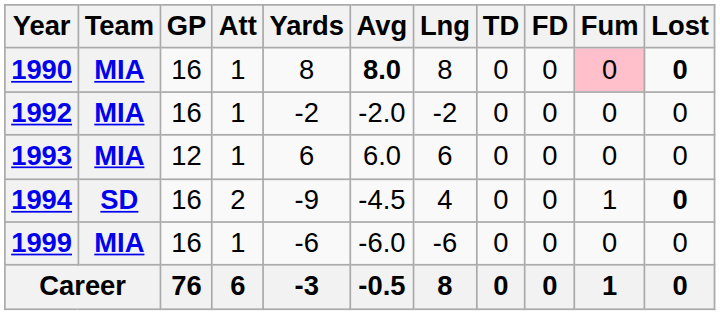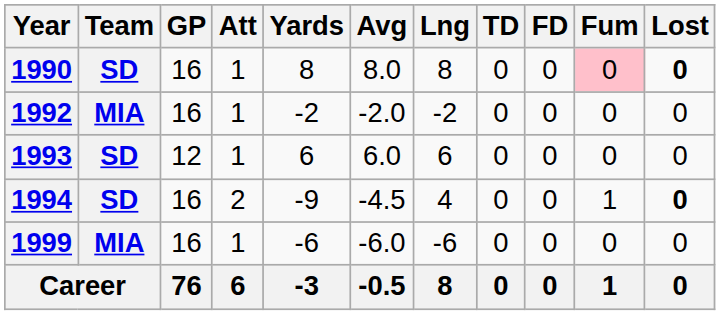 <table class="wikitable" style="text-align: center;">
 <tr>
 <th>Year</th>
 <th>Team</th>
 <th>GP</th>
 <th>Att</th>
 <th>Yards</th>
 <th>Avg</th>
 <th>Lng</th>
 <th>TD</th>
 <th>FD</th>
 <th>Fum</th>
 <th>Lost</th>
 </tr>
 <tr>
 <th><a href='#'>1990</a></th>
-<th><a href='#'>MIA</a></th>
+<th><a href='#'>SD</a></th>
 <td>16</td>
 <td>1</td>
 <td>8</td>
-<td><strong>8.0</strong></td>
+<td>8.0</td>
 <td>8</td>
 <td>0</td>
 <td>0</td>
 <td style="background: pink;">0</td>
 <td><strong>0</strong></td>
 </tr>
 <tr>
 <th><a href='#'>1992</a></th>
 <th><a href='#'>MIA</a></th>
 <td>16</td>
 <td>1</td>
 <td>-2</td>
 <td>-2.0</td>
 <td>-2</td>
 <td>0</td>
 <td>0</td>
 <td>0</td>
 <td>0</td>
 </tr>
 <tr>
 <th><a href='#'>1993</a></th>
-<th><a href='#'>MIA</a></th>
+<th><a href='#'>SD</a></th>
 <td>12</td>
 <td>1</td>
 <td>6</td>
 <td>6.0</td>
 <td>6</td>
 <td>0</td>
 <td>0</td>
 <td>0</td>
 <td>0</td>
 </tr>
 <tr>
 <th><a href='#'>1994</a></th>
 <th><a href='#'>SD</a></th>
 <td>16</td>
 <td>2</td>
 <td>-9</td>
 <td>-4.5</td>
 <td>4</td>
 <td>0</td>
 <td>0</td>
 <td>1</td>
 <td><strong>0</strong></td>
 </tr>
 <tr>
 <th><a href='#'>1999</a></th>
 <th><a href='#'>MIA</a></th>
 <td>16</td>
 <td>1</td>
 <td>-6</td>
 <td>-6.0</td>
 <td>-6</td>
 <td>0</td>
 <td>0</td>
 <td>0</td>
 <td>0</td>
 </tr>
 <tr>
 <th colspan="2">Career</th>
 <th>76</th>
 <th>6</th>
 <th>-3</th>
 <th>-0.5</th>
 <th>8</th>
 <th>0</th>
 <th>0</th>
 <th>1</th>
 <th>0</th>
 </tr>
 </table>
